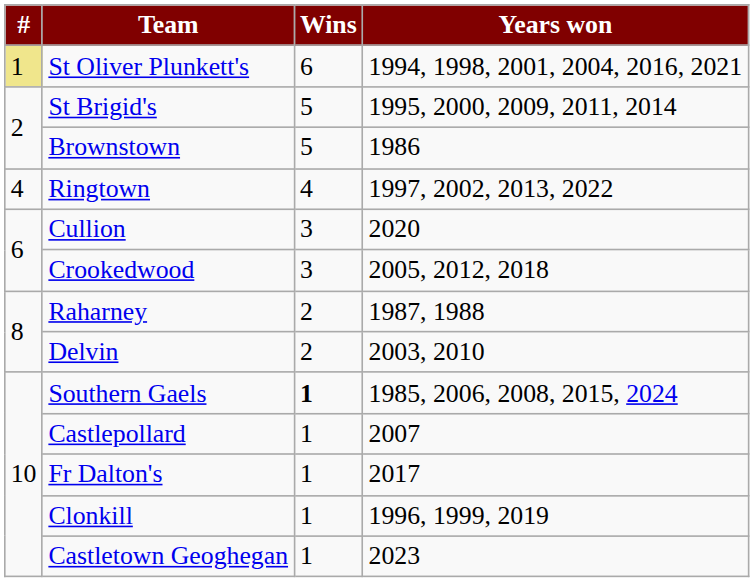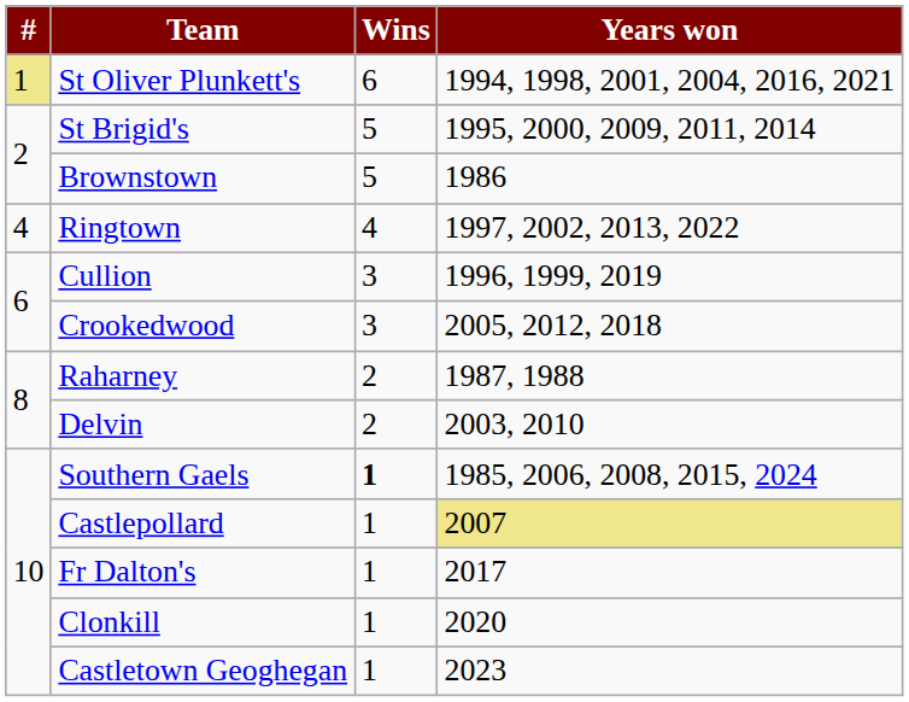 <table class="wikitable">
 <tr>
 <th style="background:maroon;color:white">#</th>
 <th style="background:maroon;color:white">Team</th>
 <th style="background:maroon;color:white">Wins</th>
 <th style="background:maroon;color:white">Years won</th>
 </tr>
 <tr>
 <td style="background: khaki;">1</td>
 <td> <a href='#'>St Oliver Plunkett's</a></td>
 <td>6</td>
 <td>1994, 1998, 2001, 2004, 2016, 2021</td>
 </tr>
 <tr>
 <td rowspan=2>2</td>
 <td> <a href='#'>St Brigid's</a></td>
 <td>5</td>
 <td>1995, 2000, 2009, 2011, 2014</td>
 </tr>
 <tr>
 <td> <a href='#'>Brownstown</a></td>
 <td>5</td>
 <td>1986</td>
 </tr>
 <tr>
 <td>4</td>
 <td> <a href='#'>Ringtown</a></td>
 <td>4</td>
 <td>1997, 2002, 2013, 2022</td>
 </tr>
 <tr>
 <td rowspan=2>6</td>
 <td> <a href='#'>Cullion</a></td>
 <td>3</td>
-<td>2020</td>
+<td>1996, 1999, 2019</td>
 </tr>
 <tr>
 <td> <a href='#'>Crookedwood</a></td>
 <td>3</td>
 <td>2005, 2012, 2018</td>
 </tr>
 <tr>
 <td rowspan=2>8</td>
 <td> <a href='#'>Raharney</a></td>
 <td>2</td>
 <td>1987, 1988</td>
 </tr>
 <tr>
 <td> <a href='#'>Delvin</a></td>
 <td>2</td>
 <td>2003, 2010</td>
 </tr>
 <tr>
 <td rowspan=5>10</td>
 <td> <a href='#'>Southern Gaels</a></td>
 <td><strong>1</strong></td>
 <td>1985, 2006, 2008, 2015, <a href='#'>2024</a></td>
 </tr>
 <tr>
 <td> <a href='#'>Castlepollard</a></td>
 <td>1</td>
-<td>2007</td>
+<td style="background: khaki;">2007</td>
 </tr>
 <tr>
 <td> <a href='#'>Fr Dalton's</a></td>
 <td>1</td>
 <td>2017</td>
 </tr>
 <tr>
 <td> <a href='#'>Clonkill</a></td>
 <td>1</td>
-<td>1996, 1999, 2019</td>
+<td>2020</td>
 </tr>
 <tr>
 <td> <a href='#'>Castletown Geoghegan</a></td>
 <td>1</td>
 <td>2023</td>
 </tr>
 </table>
